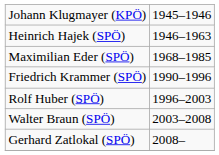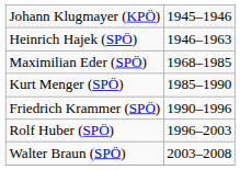 <table class=wikitable align="right" style="margin-left:1em;">
 <tr>
 <td>Johann Klugmayer (<a href='#'>KPÖ</a>)</td>
 <td>1945–1946</td>
 </tr>
 <tr>
 <td>Heinrich Hajek (<a href='#'>SPÖ</a>)</td>
 <td>1946–1963</td>
 </tr>
 <tr>
 <td>Maximilian Eder (<a href='#'>SPÖ</a>)</td>
 <td>1968–1985</td>
 </tr>
 <tr>
+<td>Kurt Menger (<a href='#'>SPÖ</a>)</td>
+<td>1985–1990</td>
+</tr>
+<tr>
 <td>Friedrich Krammer (<a href='#'>SPÖ</a>)</td>
 <td>1990–1996</td>
 </tr>
 <tr>
 <td>Rolf Huber (<a href='#'>SPÖ</a>)</td>
 <td>1996–2003</td>
 </tr>
 <tr>
 <td>Walter Braun (<a href='#'>SPÖ</a>)</td>
 <td>2003–2008</td>
 </tr>
 <tr>
-<td>Gerhard Zatlokal (<a href='#'>SPÖ</a>)</td>
-<td>2008–</td>
-</tr>
-<tr>
 </tr>
 </table>
